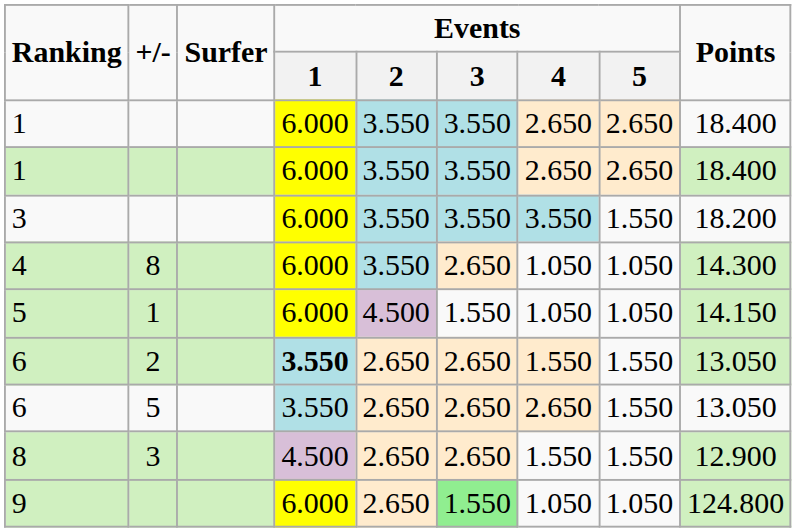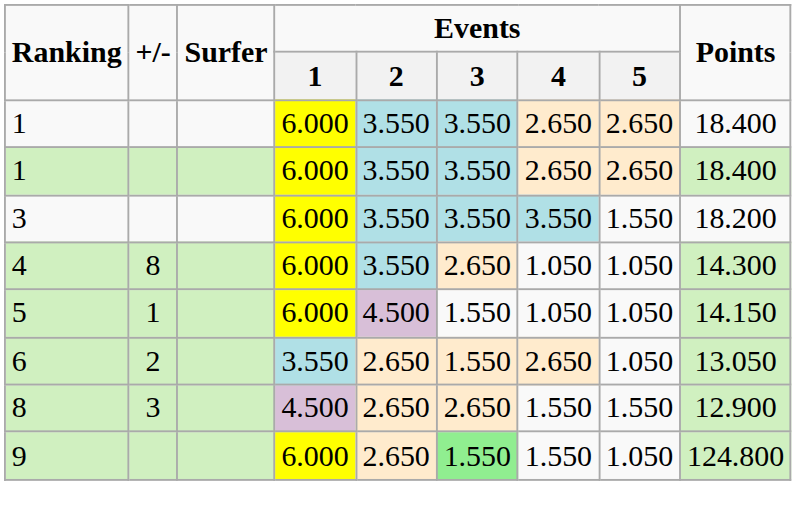 <table class="wikitable" style="text-align:center;">
 <tr>
 <td rowspan="2"><strong>Ranking</strong></td>
 <td rowspan="2"><strong>+/-</strong></td>
 <td rowspan="2"><strong>Surfer</strong></td>
 <td colspan="5"><strong>Events</strong></td>
 <td rowspan="2"><strong>Points</strong></td>
 </tr>
 <tr>
 <th>1</th>
 <th>2</th>
 <th>3</th>
 <th>4</th>
 <th>5</th>
 </tr>
 <tr>
 <td align=left>1</td>
 <td></td>
 <td align=left></td>
 <td bgcolor=yellow><span>6.000</span></td>
 <td bgcolor=#B0E0E6><span>3.550</span></td>
 <td bgcolor=#B0E0E6><span>3.550</span></td>
 <td bgcolor=ffebcd><span>2.650</span></td>
 <td bgcolor=ffebcd><span>2.650</span></td>
 <td>18.400</td>
 </tr>
 <tr>
 <td style="text-align:left" bgcolor=D0F0C0>1</td>
 <td bgcolor=D0F0C0></td>
 <td style="text-align:left" bgcolor=D0F0C0></td>
 <td bgcolor=yellow><span>6.000</span></td>
 <td bgcolor=#B0E0E6><span>3.550</span></td>
 <td bgcolor=#B0E0E6><span>3.550</span></td>
 <td bgcolor=ffebcd><span>2.650</span></td>
 <td bgcolor=ffebcd><span>2.650</span></td>
 <td bgcolor=D0F0C0>18.400</td>
 </tr>
 <tr>
 <td align=left>3</td>
 <td></td>
 <td align=left></td>
 <td bgcolor=yellow><span>6.000</span></td>
 <td bgcolor=#B0E0E6><span>3.550</span></td>
 <td bgcolor=#B0E0E6><span>3.550</span></td>
 <td bgcolor=#B0E0E6><span>3.550</span></td>
 <td><span>1.550</span></td>
 <td>18.200</td>
 </tr>
 <tr>
 <td style="text-align:left" bgcolor=D0F0C0>4</td>
 <td bgcolor=D0F0C0>8</td>
 <td style="text-align:left" bgcolor=D0F0C0></td>
 <td bgcolor=yellow><span>6.000</span></td>
 <td bgcolor=#B0E0E6><span>3.550</span></td>
 <td bgcolor=ffebcd><span>2.650</span></td>
 <td><span>1.050</span></td>
 <td><span>1.050</span></td>
 <td bgcolor=D0F0C0>14.300</td>
 </tr>
 <tr>
 <td style="text-align:left" bgcolor=D0F0C0>5</td>
 <td bgcolor=D0F0C0>1</td>
 <td style="text-align:left" bgcolor=D0F0C0></td>
 <td bgcolor=yellow><span>6.000</span></td>
 <td bgcolor=thistle><span>4.500</span></td>
 <td><span>1.550</span></td>
 <td><span>1.050</span></td>
 <td><span>1.050</span></td>
 <td bgcolor=D0F0C0>14.150</td>
 </tr>
 <tr>
 <td style="text-align:left" bgcolor=D0F0C0>6</td>
 <td bgcolor=D0F0C0>2</td>
 <td style="text-align:left" bgcolor=D0F0C0></td>
-<td bgcolor=#B0E0E6><strong><span>3.550</span></strong></td>
-<td bgcolor=ffebcd><span>2.650</span></td>
+<td bgcolor=#B0E0E6><span>3.550</span></td>
 <td bgcolor=ffebcd><span>2.650</span></td>
 <td bgcolor=ffebcd><span>1.550</span></td>
-<td><span>1.550</span></td>
+<td bgcolor=ffebcd><span>2.650</span></td>
+<td><span>1.050</span></td>
 <td bgcolor=D0F0C0>13.050</td>
-</tr>
-<tr>
-<td align=left>6</td>
-<td>5</td>
-<td align=left></td>
-<td bgcolor=#B0E0E6><span>3.550</span></td>
-<td bgcolor=ffebcd><span>2.650</span></td>
-<td bgcolor=ffebcd><span>2.650</span></td>
-<td bgcolor=ffebcd><span>2.650</span></td>
-<td><span>1.550</span></td>
-<td>13.050</td>
 </tr>
 <tr>
 <td style="text-align:left" bgcolor=D0F0C0>8</td>
 <td bgcolor=D0F0C0>3</td>
 <td style="text-align:left" bgcolor=D0F0C0></td>
 <td bgcolor=thistle><span>4.500</span></td>
 <td bgcolor=ffebcd><span>2.650</span></td>
 <td bgcolor=ffebcd><span>2.650</span></td>
 <td><span>1.550</span></td>
 <td><span>1.550</span></td>
 <td bgcolor=D0F0C0>12.900</td>
 </tr>
 <tr>
 <td style="text-align:left" bgcolor=D0F0C0>9</td>
 <td bgcolor=D0F0C0></td>
 <td style="text-align:left" bgcolor=D0F0C0></td>
 <td bgcolor=yellow><span>6.000</span></td>
 <td bgcolor=ffebcd><span>2.650</span></td>
 <td style="background: lightgreen;"><span>1.550</span></td>
-<td><span>1.050</span></td>
+<td><span>1.550</span></td>
 <td><span>1.050</span></td>
 <td bgcolor=D0F0C0>124.800</td>
 </tr>
 </table>
